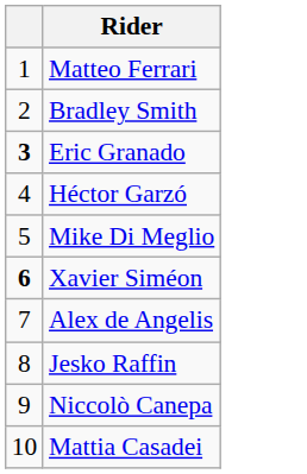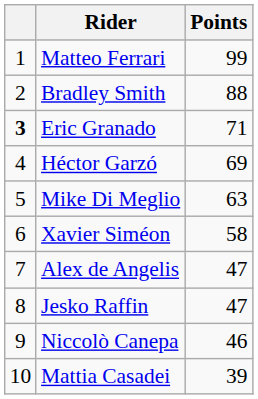 <table class="wikitable" style="font-size: 95%;">
 <tr>
 <th></th>
 <th>Rider</th>
+<th>Points</th>
 </tr>
 <tr>
 <td align=center>1</td>
 <td> <a href='#'>Matteo Ferrari</a></td>
+<td align=right>99</td>
 </tr>
 <tr>
 <td align=center>2</td>
 <td> <a href='#'>Bradley Smith</a></td>
+<td align=right>88</td>
 </tr>
 <tr>
 <td align=center><strong>3</strong></td>
 <td> <a href='#'>Eric Granado</a></td>
+<td align=right>71</td>
 </tr>
 <tr>
 <td align=center>4</td>
 <td> <a href='#'>Héctor Garzó</a></td>
+<td align=right>69</td>
 </tr>
 <tr>
 <td align=center>5</td>
 <td> <a href='#'>Mike Di Meglio</a></td>
+<td align=right>63</td>
 </tr>
 <tr>
-<td align=center><strong>6</strong></td>
+<td align=center>6</td>
 <td> <a href='#'>Xavier Siméon</a></td>
+<td align=right>58</td>
 </tr>
 <tr>
 <td align=center>7</td>
 <td> <a href='#'>Alex de Angelis</a></td>
+<td align=right>47</td>
 </tr>
 <tr>
 <td align=center>8</td>
 <td> <a href='#'>Jesko Raffin</a></td>
+<td align=right>47</td>
 </tr>
 <tr>
 <td align=center>9</td>
 <td> <a href='#'>Niccolò Canepa</a></td>
+<td align=right>46</td>
 </tr>
 <tr>
 <td align=center>10</td>
 <td> <a href='#'>Mattia Casadei</a></td>
+<td align=right>39</td>
 </tr>
 </table>
